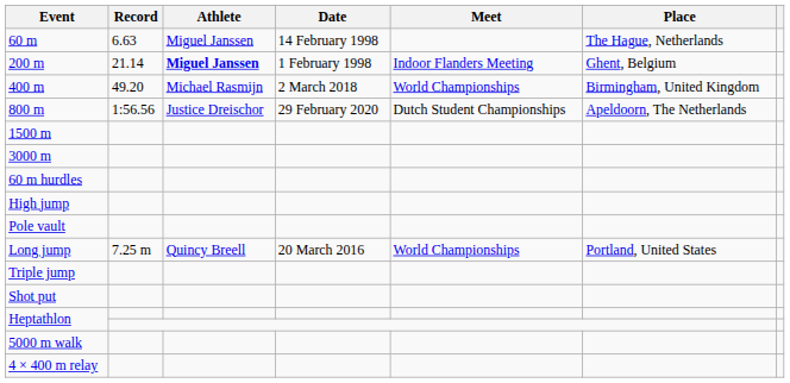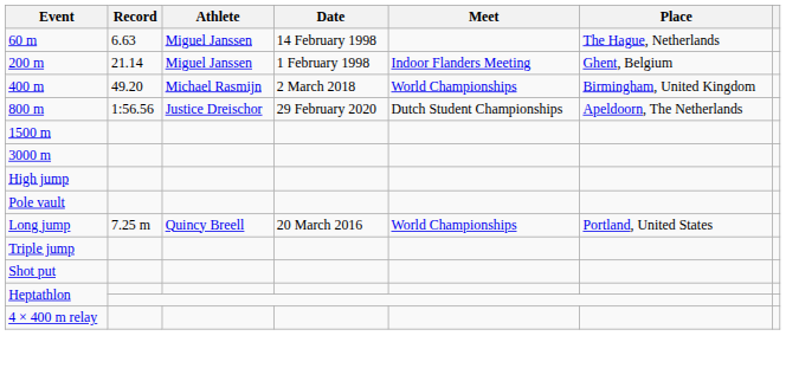 <table class="wikitable" style="font-size:95%; width: 95%;">
 <tr>
 <th>Event</th>
 <th>Record</th>
 <th>Athlete</th>
 <th>Date</th>
 <th>Meet</th>
 <th>Place</th>
 <th></th>
 </tr>
 <tr>
 <td><a href='#'>60 m</a></td>
 <td>6.63</td>
 <td><a href='#'>Miguel Janssen</a></td>
 <td>14 February 1998</td>
 <td></td>
 <td><a href='#'>The Hague</a>, Netherlands</td>
 <td></td>
 </tr>
 <tr>
 <td><a href='#'>200 m</a></td>
 <td>21.14</td>
-<td><strong><a href='#'>Miguel Janssen</a></strong></td>
+<td><a href='#'>Miguel Janssen</a></td>
 <td>1 February 1998</td>
 <td><a href='#'>Indoor Flanders Meeting</a></td>
 <td><a href='#'>Ghent</a>, Belgium</td>
 <td></td>
 </tr>
 <tr>
 <td><a href='#'>400 m</a></td>
 <td>49.20</td>
 <td><a href='#'>Michael Rasmijn</a></td>
 <td>2 March 2018</td>
 <td><a href='#'>World Championships</a></td>
 <td><a href='#'>Birmingham</a>, United Kingdom</td>
 <td></td>
 </tr>
 <tr>
 <td><a href='#'>800 m</a></td>
 <td>1:56.56</td>
 <td><a href='#'>Justice Dreischor</a></td>
 <td>29 February 2020</td>
 <td>Dutch Student Championships</td>
 <td><a href='#'>Apeldoorn</a>, The Netherlands</td>
 <td></td>
 </tr>
 <tr>
 <td><a href='#'>1500 m</a></td>
 <td></td>
 <td></td>
 <td></td>
 <td></td>
 <td></td>
 <td></td>
 </tr>
 <tr>
 <td><a href='#'>3000 m</a></td>
-<td></td>
-<td></td>
-<td></td>
-<td></td>
-<td></td>
-<td></td>
-</tr>
-<tr>
-<td><a href='#'>60 m hurdles</a></td>
 <td></td>
 <td></td>
 <td></td>
 <td></td>
 <td></td>
 <td></td>
 </tr>
 <tr>
 <td><a href='#'>High jump</a></td>
 <td></td>
 <td></td>
 <td></td>
 <td></td>
 <td></td>
 <td></td>
 </tr>
 <tr>
 <td><a href='#'>Pole vault</a></td>
 <td></td>
 <td></td>
 <td></td>
 <td></td>
 <td></td>
 <td></td>
 </tr>
 <tr>
 <td><a href='#'>Long jump</a></td>
 <td>7.25 m</td>
 <td><a href='#'>Quincy Breell</a></td>
 <td>20 March 2016</td>
 <td><a href='#'>World Championships</a></td>
 <td><a href='#'>Portland</a>, United States</td>
 <td></td>
 </tr>
 <tr>
 <td><a href='#'>Triple jump</a></td>
 <td></td>
 <td></td>
 <td></td>
 <td></td>
 <td></td>
 <td></td>
 </tr>
 <tr>
 <td><a href='#'>Shot put</a></td>
 <td></td>
 <td></td>
 <td></td>
 <td></td>
 <td></td>
 <td></td>
 </tr>
 <tr>
 <td rowspan=2><a href='#'>Heptathlon</a></td>
 <td></td>
 <td></td>
 <td></td>
 <td></td>
 <td></td>
 <td></td>
 </tr>
 <tr>
 <td colspan=5></td>
 <td></td>
 </tr>
 <tr>
-<td><a href='#'>5000 m walk</a></td>
-<td></td>
-<td></td>
-<td></td>
-<td></td>
-<td></td>
-<td></td>
-</tr>
-<tr>
 <td><a href='#'>4 × 400 m relay</a></td>
 <td></td>
 <td></td>
 <td></td>
 <td></td>
 <td></td>
 <td></td>
 </tr>
 </table>
